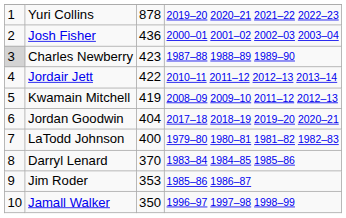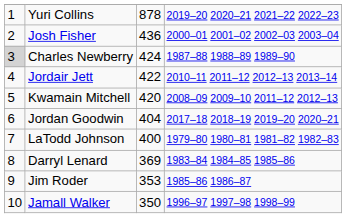 <table class="wikitable">
 <tr>
 </tr>
 <tr>
 <td>1</td>
 <td>Yuri Collins</td>
 <td>878</td>
 <td style="font-size:80%;"><a href='#'>2019–20</a> <a href='#'>2020–21</a> <a href='#'>2021–22</a> <a href='#'>2022–23</a></td>
 </tr>
 <tr>
 <td>2</td>
 <td><a href='#'>Josh Fisher</a></td>
 <td>436</td>
 <td style="font-size:80%;"><a href='#'>2000–01</a> <a href='#'>2001–02</a> <a href='#'>2002–03</a> <a href='#'>2003–04</a></td>
 </tr>
 <tr>
 <td style="background: lightgrey;">3</td>
 <td>Charles Newberry</td>
-<td>423</td>
+<td>424</td>
 <td style="font-size:80%;"><a href='#'>1987–88</a> <a href='#'>1988–89</a> <a href='#'>1989–90</a></td>
 </tr>
 <tr>
 <td>4</td>
 <td><a href='#'>Jordair Jett</a></td>
 <td>422</td>
 <td style="font-size:80%;"><a href='#'>2010–11</a> <a href='#'>2011–12</a> <a href='#'>2012–13</a> <a href='#'>2013–14</a></td>
 </tr>
 <tr>
 <td>5</td>
 <td>Kwamain Mitchell</td>
-<td>419</td>
+<td>420</td>
 <td style="font-size:80%;"><a href='#'>2008–09</a> <a href='#'>2009–10</a> <a href='#'>2011–12</a> <a href='#'>2012–13</a></td>
 </tr>
 <tr>
 <td>6</td>
 <td>Jordan Goodwin</td>
 <td>404</td>
 <td style="font-size:80%;"><a href='#'>2017–18</a> <a href='#'>2018–19</a> <a href='#'>2019–20</a> <a href='#'>2020–21</a></td>
 </tr>
 <tr>
 <td>7</td>
 <td>LaTodd Johnson</td>
 <td>400</td>
 <td style="font-size:80%;"><a href='#'>1979–80</a> <a href='#'>1980–81</a> <a href='#'>1981–82</a> <a href='#'>1982–83</a></td>
 </tr>
 <tr>
 <td>8</td>
 <td>Darryl Lenard</td>
-<td>370</td>
+<td>369</td>
 <td style="font-size:80%;"><a href='#'>1983–84</a> <a href='#'>1984–85</a> <a href='#'>1985–86</a></td>
 </tr>
 <tr>
 <td>9</td>
 <td>Jim Roder</td>
 <td>353</td>
 <td style="font-size:80%;"><a href='#'>1985–86</a> <a href='#'>1986–87</a></td>
 </tr>
 <tr>
 <td>10</td>
 <td><a href='#'>Jamall Walker</a></td>
 <td>350</td>
 <td style="font-size:80%;"><a href='#'>1996–97</a> <a href='#'>1997–98</a> <a href='#'>1998–99</a></td>
 </tr>
 </table>
